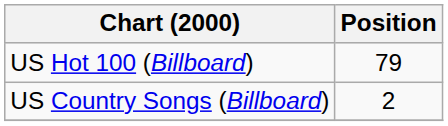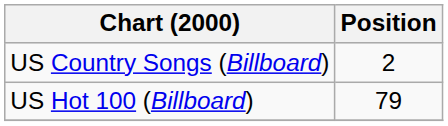 <table class="wikitable sortable">
 <tr>
 <th scope="col">Chart (2000)</th>
 <th scope="col">Position</th>
 </tr>
 <tr>
+<td>US <a href='#'>Country Songs</a> (<em><a href='#'>Billboard</a></em>)</td>
+<td align="center">2</td>
+</tr>
+<tr>
 <td>US <a href='#'>Hot 100</a> (<em><a href='#'>Billboard</a></em>)</td>
 <td align="center">79</td>
 </tr>
 <tr>
-<td>US <a href='#'>Country Songs</a> (<em><a href='#'>Billboard</a></em>)</td>
-<td align="center">2</td>
-</tr>
-<tr>
 </tr>
 </table>
